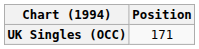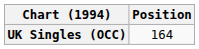 <table class="wikitable sortable plainrowheaders" style="text-align:center;">
 <tr>
 <th scope="col">Chart (1994)</th>
 <th scope="col">Position</th>
 </tr>
 <tr>
 <th scope="row">UK Singles (OCC)</th>
-<td>171</td>
+<td>164</td>
 </tr>
 </table>
